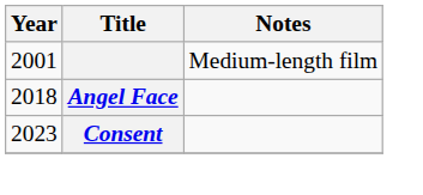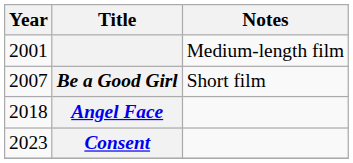 <table class="wikitable plainrowheaders sortable">
 <tr>
 <th scope="col">Year</th>
 <th scope="col">Title</th>
 <th scope="col">Notes</th>
 </tr>
 <tr>
 <td>2001</td>
 <th scope="row"></th>
 <td>Medium-length film</td>
+</tr>
+<tr>
+<td>2007</td>
+<th scope="row"><em>Be a Good Girl</em></th>
+<td>Short film</td>
 </tr>
 <tr>
 <td>2018</td>
 <th scope="row"><em><a href='#'>Angel Face</a></em></th>
 <td></td>
 </tr>
 <tr>
 <td>2023</td>
 <th scope="row"><em><a href='#'>Consent</a></em></th>
 <td></td>
 </tr>
 <tr>
 </tr>
 </table>
